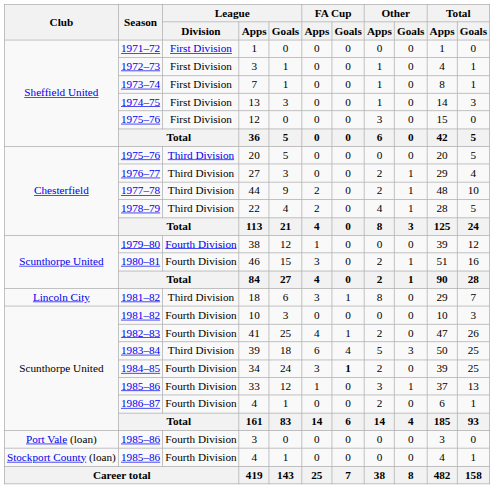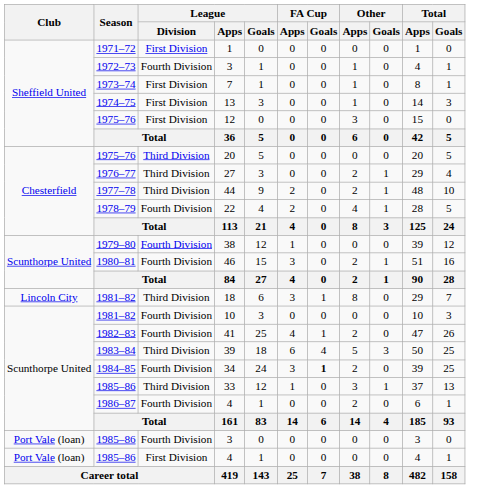 <table class="wikitable" style="text-align: center;">
 <tr>
 <th rowspan="2">Club</th>
 <th rowspan="2">Season</th>
 <th colspan="3">League</th>
 <th colspan="2">FA Cup</th>
 <th colspan="2">Other</th>
 <th colspan="2">Total</th>
 </tr>
 <tr>
 <th>Division</th>
 <th>Apps</th>
 <th>Goals</th>
 <th>Apps</th>
 <th>Goals</th>
 <th>Apps</th>
 <th>Goals</th>
 <th>Apps</th>
 <th>Goals</th>
 </tr>
 <tr>
 <td rowspan="6"><a href='#'>Sheffield United</a></td>
 <td><a href='#'>1971–72</a></td>
 <td><a href='#'>First Division</a></td>
 <td>1</td>
 <td>0</td>
 <td>0</td>
 <td>0</td>
 <td>0</td>
 <td>0</td>
 <td>1</td>
 <td>0</td>
 </tr>
 <tr>
 <td><a href='#'>1972–73</a></td>
-<td>First Division</td>
+<td>Fourth Division</td>
 <td>3</td>
 <td>1</td>
 <td>0</td>
 <td>0</td>
 <td>1</td>
 <td>0</td>
 <td>4</td>
 <td>1</td>
 </tr>
 <tr>
 <td><a href='#'>1973–74</a></td>
 <td>First Division</td>
 <td>7</td>
 <td>1</td>
 <td>0</td>
 <td>0</td>
 <td>1</td>
 <td>0</td>
 <td>8</td>
 <td>1</td>
 </tr>
 <tr>
 <td><a href='#'>1974–75</a></td>
 <td>First Division</td>
 <td>13</td>
 <td>3</td>
 <td>0</td>
 <td>0</td>
 <td>1</td>
 <td>0</td>
 <td>14</td>
 <td>3</td>
 </tr>
 <tr>
 <td><a href='#'>1975–76</a></td>
 <td>First Division</td>
 <td>12</td>
 <td>0</td>
 <td>0</td>
 <td>0</td>
 <td>3</td>
 <td>0</td>
 <td>15</td>
 <td>0</td>
 </tr>
 <tr>
 <th colspan="2">Total</th>
 <th>36</th>
 <th>5</th>
 <th>0</th>
 <th>0</th>
 <th>6</th>
 <th>0</th>
 <th>42</th>
 <th>5</th>
 </tr>
 <tr>
 <td rowspan="5"><a href='#'>Chesterfield</a></td>
 <td><a href='#'>1975–76</a></td>
 <td><a href='#'>Third Division</a></td>
 <td>20</td>
 <td>5</td>
 <td>0</td>
 <td>0</td>
 <td>0</td>
 <td>0</td>
 <td>20</td>
 <td>5</td>
 </tr>
 <tr>
 <td><a href='#'>1976–77</a></td>
 <td>Third Division</td>
 <td>27</td>
 <td>3</td>
 <td>0</td>
 <td>0</td>
 <td>2</td>
 <td>1</td>
 <td>29</td>
 <td>4</td>
 </tr>
 <tr>
 <td><a href='#'>1977–78</a></td>
 <td>Third Division</td>
 <td>44</td>
 <td>9</td>
 <td>2</td>
 <td>0</td>
 <td>2</td>
 <td>1</td>
 <td>48</td>
 <td>10</td>
 </tr>
 <tr>
 <td><a href='#'>1978–79</a></td>
-<td>Third Division</td>
+<td>Fourth Division</td>
 <td>22</td>
 <td>4</td>
 <td>2</td>
 <td>0</td>
 <td>4</td>
 <td>1</td>
 <td>28</td>
 <td>5</td>
 </tr>
 <tr>
 <th colspan="2">Total</th>
 <th>113</th>
 <th>21</th>
 <th>4</th>
 <th>0</th>
 <th>8</th>
 <th>3</th>
 <th>125</th>
 <th>24</th>
 </tr>
 <tr>
 <td rowspan="3"><a href='#'>Scunthorpe United</a></td>
 <td><a href='#'>1979–80</a></td>
 <td><a href='#'>Fourth Division</a></td>
 <td>38</td>
 <td>12</td>
 <td>1</td>
 <td>0</td>
 <td>0</td>
 <td>0</td>
 <td>39</td>
 <td>12</td>
 </tr>
 <tr>
 <td><a href='#'>1980–81</a></td>
 <td>Fourth Division</td>
 <td>46</td>
 <td>15</td>
 <td>3</td>
 <td>0</td>
 <td>2</td>
 <td>1</td>
 <td>51</td>
 <td>16</td>
 </tr>
 <tr>
 <th colspan="2">Total</th>
 <th>84</th>
 <th>27</th>
 <th>4</th>
 <th>0</th>
 <th>2</th>
 <th>1</th>
 <th>90</th>
 <th>28</th>
 </tr>
 <tr>
 <td><a href='#'>Lincoln City</a></td>
 <td><a href='#'>1981–82</a></td>
 <td>Third Division</td>
 <td>18</td>
 <td>6</td>
 <td>3</td>
 <td>1</td>
 <td>8</td>
 <td>0</td>
 <td>29</td>
 <td>7</td>
 </tr>
 <tr>
 <td rowspan="7">Scunthorpe United</td>
 <td><a href='#'>1981–82</a></td>
 <td>Fourth Division</td>
 <td>10</td>
 <td>3</td>
 <td>0</td>
 <td>0</td>
 <td>0</td>
 <td>0</td>
 <td>10</td>
 <td>3</td>
 </tr>
 <tr>
 <td><a href='#'>1982–83</a></td>
 <td>Fourth Division</td>
 <td>41</td>
 <td>25</td>
 <td>4</td>
 <td>1</td>
 <td>2</td>
 <td>0</td>
 <td>47</td>
 <td>26</td>
 </tr>
 <tr>
 <td><a href='#'>1983–84</a></td>
 <td>Third Division</td>
 <td>39</td>
 <td>18</td>
 <td>6</td>
 <td>4</td>
 <td>5</td>
 <td>3</td>
 <td>50</td>
 <td>25</td>
 </tr>
 <tr>
 <td><a href='#'>1984–85</a></td>
 <td>Fourth Division</td>
 <td>34</td>
 <td>24</td>
 <td>3</td>
 <td><strong>1</strong></td>
 <td>2</td>
 <td>0</td>
 <td>39</td>
 <td>25</td>
 </tr>
 <tr>
 <td><a href='#'>1985–86</a></td>
-<td>Fourth Division</td>
+<td>Third Division</td>
 <td>33</td>
 <td>12</td>
 <td>1</td>
 <td>0</td>
 <td>3</td>
 <td>1</td>
 <td>37</td>
 <td>13</td>
 </tr>
 <tr>
 <td><a href='#'>1986–87</a></td>
 <td>Fourth Division</td>
 <td>4</td>
 <td>1</td>
 <td>0</td>
 <td>0</td>
 <td>2</td>
 <td>0</td>
 <td>6</td>
 <td>1</td>
 </tr>
 <tr>
 <th colspan="2">Total</th>
 <th>161</th>
 <th>83</th>
 <th>14</th>
 <th>6</th>
 <th>14</th>
 <th>4</th>
 <th>185</th>
 <th>93</th>
 </tr>
 <tr>
 <td><a href='#'>Port Vale</a> (loan)</td>
 <td><a href='#'>1985–86</a></td>
 <td>Fourth Division</td>
 <td>3</td>
 <td>0</td>
 <td>0</td>
 <td>0</td>
 <td>0</td>
 <td>0</td>
 <td>3</td>
 <td>0</td>
 </tr>
 <tr>
-<td><a href='#'>Stockport County</a> (loan)</td>
+<td><a href='#'>Port Vale</a> (loan)</td>
 <td><a href='#'>1985–86</a></td>
-<td>Fourth Division</td>
+<td>First Division</td>
 <td>4</td>
 <td>1</td>
 <td>0</td>
 <td>0</td>
 <td>0</td>
 <td>0</td>
 <td>4</td>
 <td>1</td>
 </tr>
 <tr>
 <th colspan="3">Career total</th>
 <th>419</th>
 <th>143</th>
 <th>25</th>
 <th>7</th>
 <th>38</th>
 <th>8</th>
 <th>482</th>
 <th>158</th>
 </tr>
 </table>
